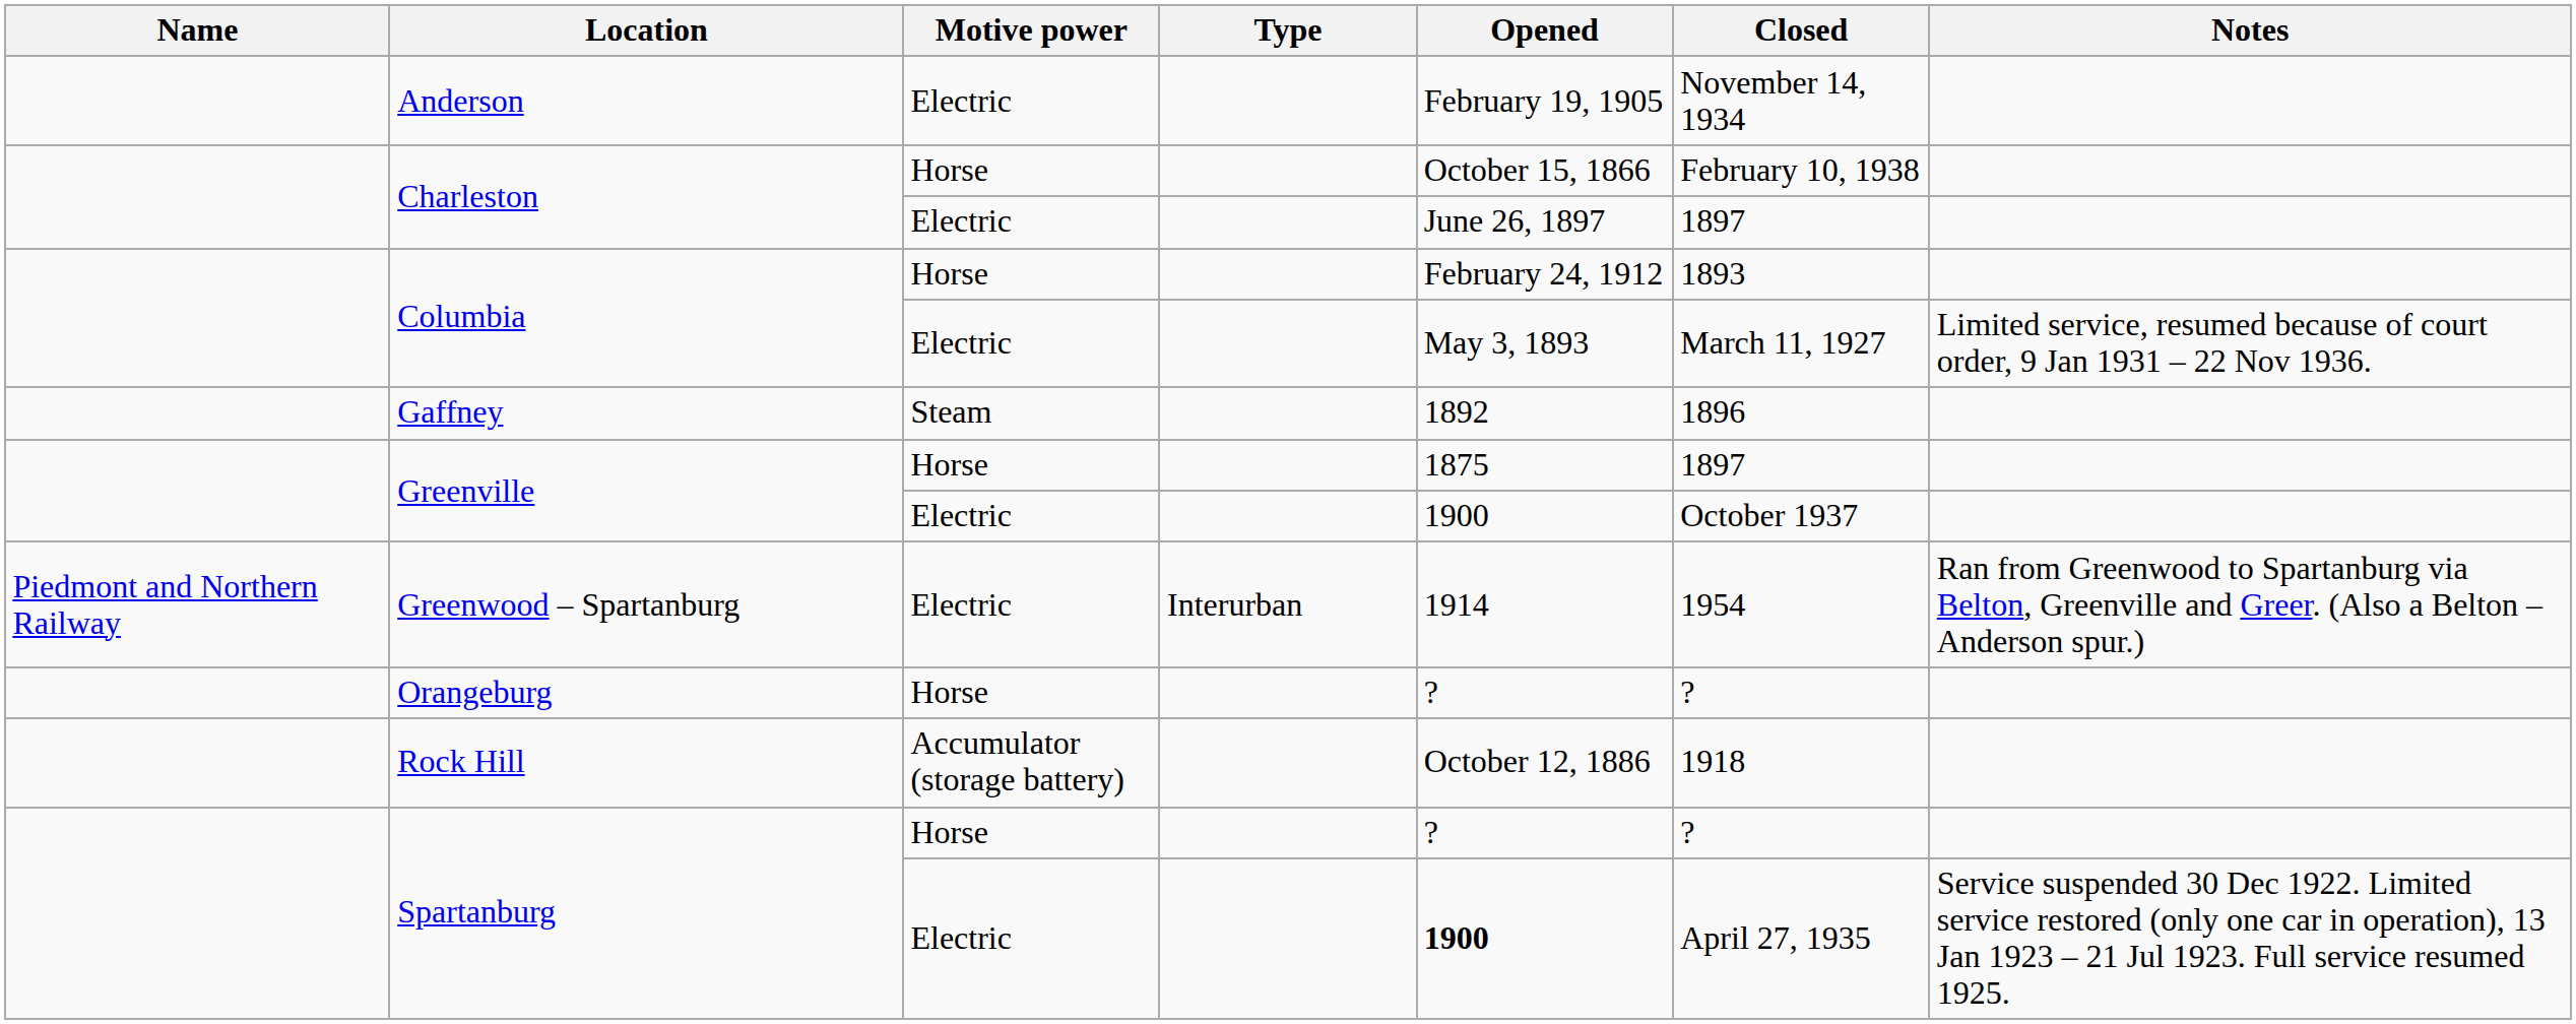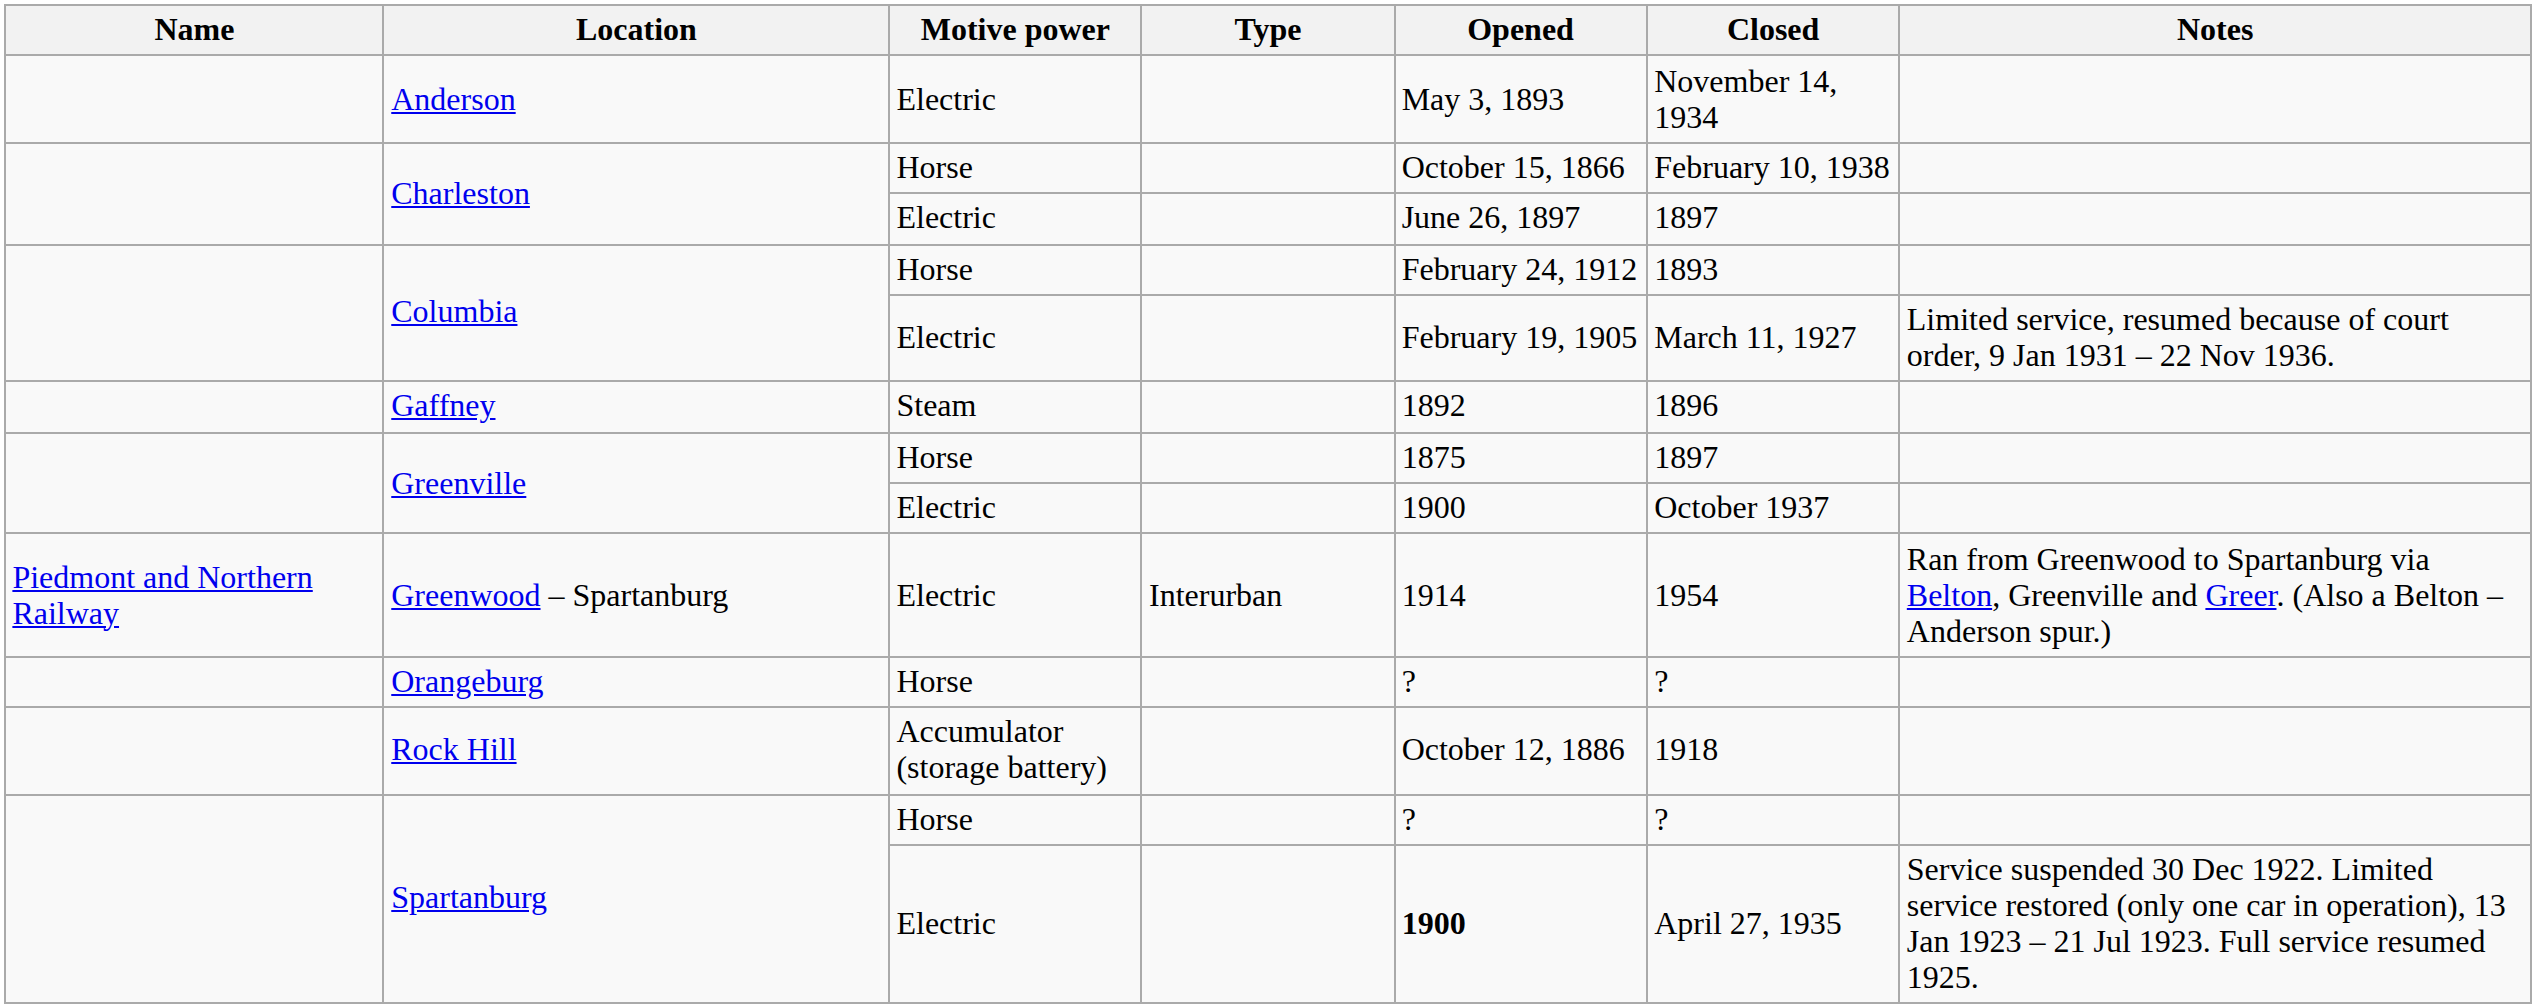 <table class="wikitable sortable" width=100%>
 <tr>
 <th width=15%>Name</th>
 <th width=20%>Location</th>
 <th width=10%>Motive power</th>
 <th width=10%>Type</th>
 <th width=10%>Opened</th>
 <th width=10%>Closed</th>
 <th class="unsortable" width=25%>Notes</th>
 </tr>
 <tr>
 <td> </td>
 <td><a href='#'>Anderson</a></td>
 <td>Electric</td>
 <td> </td>
-<td>February 19, 1905</td>
+<td>May 3, 1893</td>
 <td>November 14, 1934</td>
 <td> </td>
 </tr>
 <tr>
 <td rowspan="2"> </td>
 <td rowspan="2"><a href='#'>Charleston</a></td>
 <td>Horse</td>
 <td> </td>
 <td>October 15, 1866</td>
 <td>February 10, 1938</td>
 <td> </td>
 </tr>
 <tr>
 <td>Electric</td>
 <td> </td>
 <td>June 26, 1897</td>
 <td>1897</td>
 <td> </td>
 </tr>
 <tr>
 <td rowspan="2"> </td>
 <td rowspan="2"><a href='#'>Columbia</a></td>
 <td>Horse</td>
 <td> </td>
 <td>February 24, 1912</td>
 <td>1893</td>
 <td> </td>
 </tr>
 <tr>
 <td>Electric</td>
 <td> </td>
-<td>May 3, 1893</td>
+<td>February 19, 1905</td>
 <td>March 11, 1927</td>
 <td>Limited service, resumed because of court order, 9 Jan 1931 – 22 Nov 1936.</td>
 </tr>
 <tr>
 <td> </td>
 <td><a href='#'>Gaffney</a></td>
 <td>Steam</td>
 <td> </td>
 <td>1892</td>
 <td>1896</td>
 <td> </td>
 </tr>
 <tr>
 <td rowspan="2"> </td>
 <td rowspan="2"><a href='#'>Greenville</a></td>
 <td>Horse</td>
 <td> </td>
 <td>1875</td>
 <td>1897</td>
 <td> </td>
 </tr>
 <tr>
 <td>Electric</td>
 <td> </td>
 <td>1900</td>
 <td>October 1937</td>
 <td> </td>
 </tr>
 <tr>
 <td><a href='#'>Piedmont and Northern Railway</a></td>
 <td><a href='#'>Greenwood</a> – Spartanburg</td>
 <td>Electric</td>
 <td>Interurban</td>
 <td>1914</td>
 <td>1954</td>
 <td>Ran from Greenwood to Spartanburg via <a href='#'>Belton</a>, Greenville and <a href='#'>Greer</a>. (Also a Belton – Anderson spur.)</td>
 </tr>
 <tr>
 <td> </td>
 <td><a href='#'>Orangeburg</a></td>
 <td>Horse</td>
 <td> </td>
 <td>?</td>
 <td>?</td>
 <td> </td>
 </tr>
 <tr>
 <td> </td>
 <td><a href='#'>Rock Hill</a></td>
 <td>Accumulator (storage battery)</td>
 <td> </td>
 <td>October 12, 1886</td>
 <td>1918</td>
 <td> </td>
 </tr>
 <tr>
 <td rowspan="2"> </td>
 <td rowspan="2"><a href='#'>Spartanburg</a></td>
 <td>Horse</td>
 <td> </td>
 <td>?</td>
 <td>?</td>
 <td> </td>
 </tr>
 <tr>
 <td>Electric</td>
 <td> </td>
 <td><strong>1900</strong></td>
 <td>April 27, 1935</td>
 <td>Service suspended 30 Dec 1922. Limited service restored (only one car in operation), 13 Jan 1923 – 21 Jul 1923. Full service resumed 1925.</td>
 </tr>
 <tr>
 </tr>
 </table>
